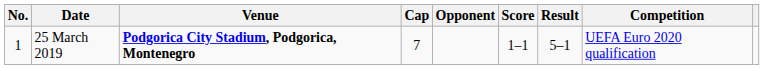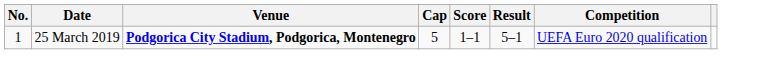 <table class=wikitable>
 <tr>
 <th scope=col>No.</th>
 <th scope=col>Date</th>
 <th scope=col>Venue</th>
 <th scope=col>Cap</th>
-<th scope=col>Opponent</th>
 <th scope=col>Score</th>
 <th scope=col>Result</th>
 <th scope=col>Competition</th>
 <th scope=col></th>
 </tr>
 <tr>
 <td align=center>1</td>
 <td>25 March 2019</td>
 <td><strong><a href='#'>Podgorica City Stadium</a>, Podgorica, Montenegro</strong></td>
-<td align=center>7</td>
-<td></td>
+<td align=center>5</td>
 <td align=center>1–1</td>
 <td align=center>5–1</td>
 <td><a href='#'>UEFA Euro 2020 qualification</a></td>
 <td align=center></td>
 </tr>
 </table>
